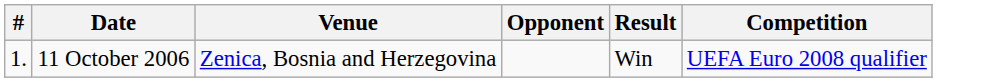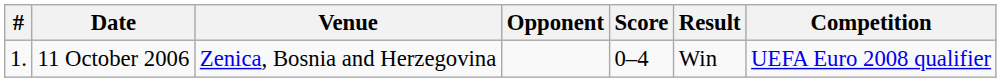 <table class="wikitable">
 <tr>
 <th>#</th>
 <th>Date</th>
 <th>Venue</th>
 <th>Opponent</th>
+<th>Score</th>
 <th>Result</th>
 <th>Competition</th>
 </tr>
 <tr>
 <td>1.</td>
 <td>11 October 2006</td>
 <td><a href='#'>Zenica</a>, Bosnia and Herzegovina</td>
 <td></td>
+<td>0–4</td>
 <td>Win</td>
 <td><a href='#'>UEFA Euro 2008 qualifier</a></td>
 </tr>
 </table>
